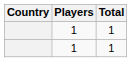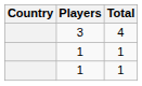 <table class="sortable wikitable plainrowheaders" style="text-align:center;">
 <tr>
 <th scope="col">Country</th>
 <th scope="col">Players</th>
 <th scope="col">Total</th>
+</tr>
+<tr>
+<th scope="row"></th>
+<td>3</td>
+<td>4</td>
 </tr>
 <tr>
 <th scope="row"></th>
 <td>1</td>
 <td>1</td>
 </tr>
 <tr>
 <th scope="row"></th>
 <td>1</td>
 <td>1</td>
 </tr>
 </table>
